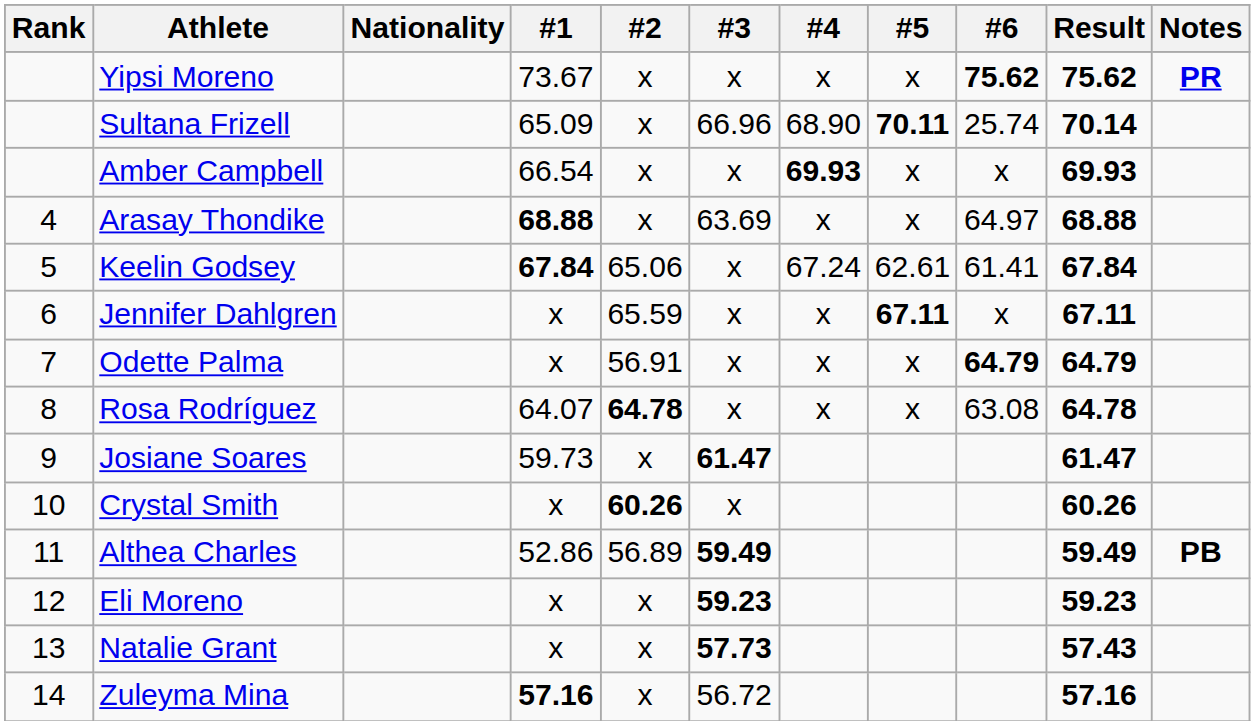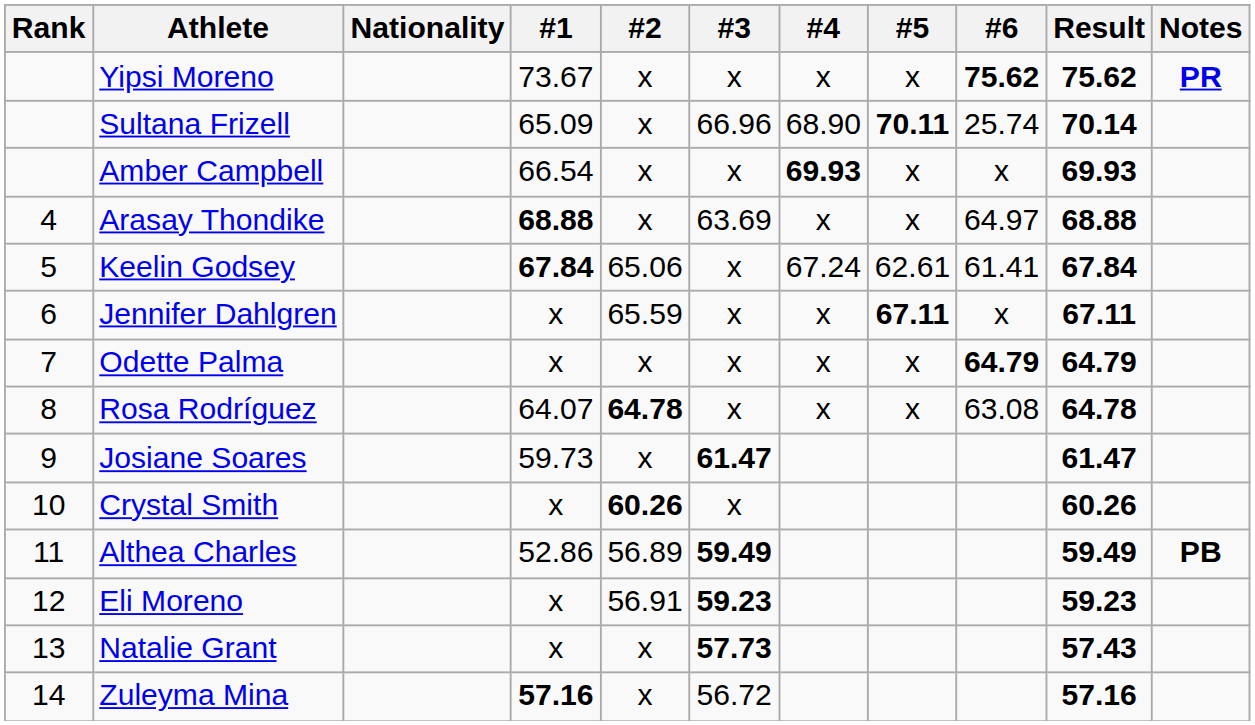 <table class="wikitable sortable" style="text-align:center">
 <tr>
 <th>Rank</th>
 <th>Athlete</th>
 <th>Nationality</th>
 <th>#1</th>
 <th>#2</th>
 <th>#3</th>
 <th>#4</th>
 <th>#5</th>
 <th>#6</th>
 <th>Result</th>
 <th>Notes</th>
 </tr>
 <tr>
 <td></td>
 <td align="left"><a href='#'>Yipsi Moreno</a></td>
 <td align=left></td>
 <td>73.67</td>
 <td>x</td>
 <td>x</td>
 <td>x</td>
 <td>x</td>
 <td><strong>75.62</strong></td>
 <td><strong>75.62</strong></td>
 <td><strong><a href='#'>PR</a></strong></td>
 </tr>
 <tr>
 <td></td>
 <td align="left"><a href='#'>Sultana Frizell</a></td>
 <td align=left></td>
 <td>65.09</td>
 <td>x</td>
 <td>66.96</td>
 <td>68.90</td>
 <td><strong>70.11</strong></td>
 <td>25.74</td>
 <td><strong>70.14</strong></td>
 <td></td>
 </tr>
 <tr>
 <td></td>
 <td align="left"><a href='#'>Amber Campbell</a></td>
 <td align=left></td>
 <td>66.54</td>
 <td>x</td>
 <td>x</td>
 <td><strong>69.93</strong></td>
 <td>x</td>
 <td>x</td>
 <td><strong>69.93</strong></td>
 <td></td>
 </tr>
 <tr>
 <td>4</td>
 <td align="left"><a href='#'>Arasay Thondike</a></td>
 <td align=left></td>
 <td><strong>68.88</strong></td>
 <td>x</td>
 <td>63.69</td>
 <td>x</td>
 <td>x</td>
 <td>64.97</td>
 <td><strong>68.88</strong></td>
 <td></td>
 </tr>
 <tr>
 <td>5</td>
 <td align="left"><a href='#'>Keelin Godsey</a></td>
 <td align=left></td>
 <td><strong>67.84</strong></td>
 <td>65.06</td>
 <td>x</td>
 <td>67.24</td>
 <td>62.61</td>
 <td>61.41</td>
 <td><strong>67.84</strong></td>
 <td></td>
 </tr>
 <tr>
 <td>6</td>
 <td align="left"><a href='#'>Jennifer Dahlgren</a></td>
 <td align=left></td>
 <td>x</td>
 <td>65.59</td>
 <td>x</td>
 <td>x</td>
 <td><strong>67.11</strong></td>
 <td>x</td>
 <td><strong>67.11</strong></td>
 <td></td>
 </tr>
 <tr>
 <td>7</td>
 <td align="left"><a href='#'>Odette Palma</a></td>
 <td align=left></td>
 <td>x</td>
-<td>56.91</td>
+<td>x</td>
 <td>x</td>
 <td>x</td>
 <td>x</td>
 <td><strong>64.79</strong></td>
 <td><strong>64.79</strong></td>
 <td></td>
 </tr>
 <tr>
 <td>8</td>
 <td align="left"><a href='#'>Rosa Rodríguez</a></td>
 <td align=left></td>
 <td>64.07</td>
 <td><strong>64.78</strong></td>
 <td>x</td>
 <td>x</td>
 <td>x</td>
 <td>63.08</td>
 <td><strong>64.78</strong></td>
 <td></td>
 </tr>
 <tr>
 <td>9</td>
 <td align="left"><a href='#'>Josiane Soares</a></td>
 <td align=left></td>
 <td>59.73</td>
 <td>x</td>
 <td><strong>61.47</strong></td>
 <td></td>
 <td></td>
 <td></td>
 <td><strong>61.47</strong></td>
 <td></td>
 </tr>
 <tr>
 <td>10</td>
 <td align="left"><a href='#'>Crystal Smith</a></td>
 <td align=left></td>
 <td>x</td>
 <td><strong>60.26</strong></td>
 <td>x</td>
 <td></td>
 <td></td>
 <td></td>
 <td><strong>60.26</strong></td>
 <td></td>
 </tr>
 <tr>
 <td>11</td>
 <td align="left"><a href='#'>Althea Charles</a></td>
 <td align=left></td>
 <td>52.86</td>
 <td>56.89</td>
 <td><strong>59.49</strong></td>
 <td></td>
 <td></td>
 <td></td>
 <td><strong>59.49</strong></td>
 <td><strong>PB</strong></td>
 </tr>
 <tr>
 <td>12</td>
 <td align="left"><a href='#'>Eli Moreno</a></td>
 <td align=left></td>
 <td>x</td>
-<td>x</td>
+<td>56.91</td>
 <td><strong>59.23</strong></td>
 <td></td>
 <td></td>
 <td></td>
 <td><strong>59.23</strong></td>
 <td></td>
 </tr>
 <tr>
 <td>13</td>
 <td align="left"><a href='#'>Natalie Grant</a></td>
 <td align=left></td>
 <td>x</td>
 <td>x</td>
 <td><strong>57.73</strong></td>
 <td></td>
 <td></td>
 <td></td>
 <td><strong>57.43</strong></td>
 <td></td>
 </tr>
 <tr>
 <td>14</td>
 <td align="left"><a href='#'>Zuleyma Mina</a></td>
 <td align=left></td>
 <td><strong>57.16</strong></td>
 <td>x</td>
 <td>56.72</td>
 <td></td>
 <td></td>
 <td></td>
 <td><strong>57.16</strong></td>
 <td></td>
 </tr>
 </table>
